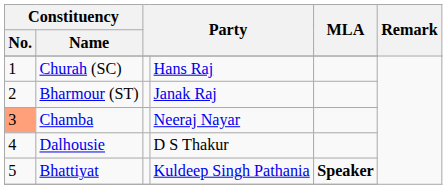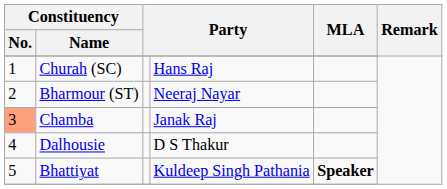 <table class="wikitable sortable">
 <tr>
 <th colspan="2">Constituency</th>
 <th colspan="2" rowspan="2">Party</th>
 <th rowspan="2">MLA</th>
 <th rowspan="2">Remark</th>
 </tr>
 <tr>
 <th>No.</th>
 <th>Name</th>
 </tr>
 <tr>
 </tr>
 <tr>
 <td>1</td>
 <td><a href='#'>Churah</a> (SC)</td>
 <td></td>
 <td><a href='#'>Hans Raj</a></td>
 <td></td>
 </tr>
 <tr>
 <td>2</td>
 <td><a href='#'>Bharmour</a> (ST)</td>
 <td></td>
-<td><a href='#'>Janak Raj</a></td>
+<td><a href='#'>Neeraj Nayar</a></td>
 <td></td>
 </tr>
 <tr>
 <td style="background: lightsalmon;">3</td>
 <td><a href='#'>Chamba</a></td>
 <td></td>
-<td><a href='#'>Neeraj Nayar</a></td>
+<td><a href='#'>Janak Raj</a></td>
 <td></td>
 </tr>
 <tr>
 <td>4</td>
 <td><a href='#'>Dalhousie</a></td>
 <td></td>
 <td>D S Thakur</td>
 <td></td>
 </tr>
 <tr>
 <td>5</td>
 <td><a href='#'>Bhattiyat</a></td>
 <td></td>
 <td><a href='#'>Kuldeep Singh Pathania</a></td>
 <td><strong>Speaker</strong></td>
 </tr>
 <tr>
 </tr>
 </table>
